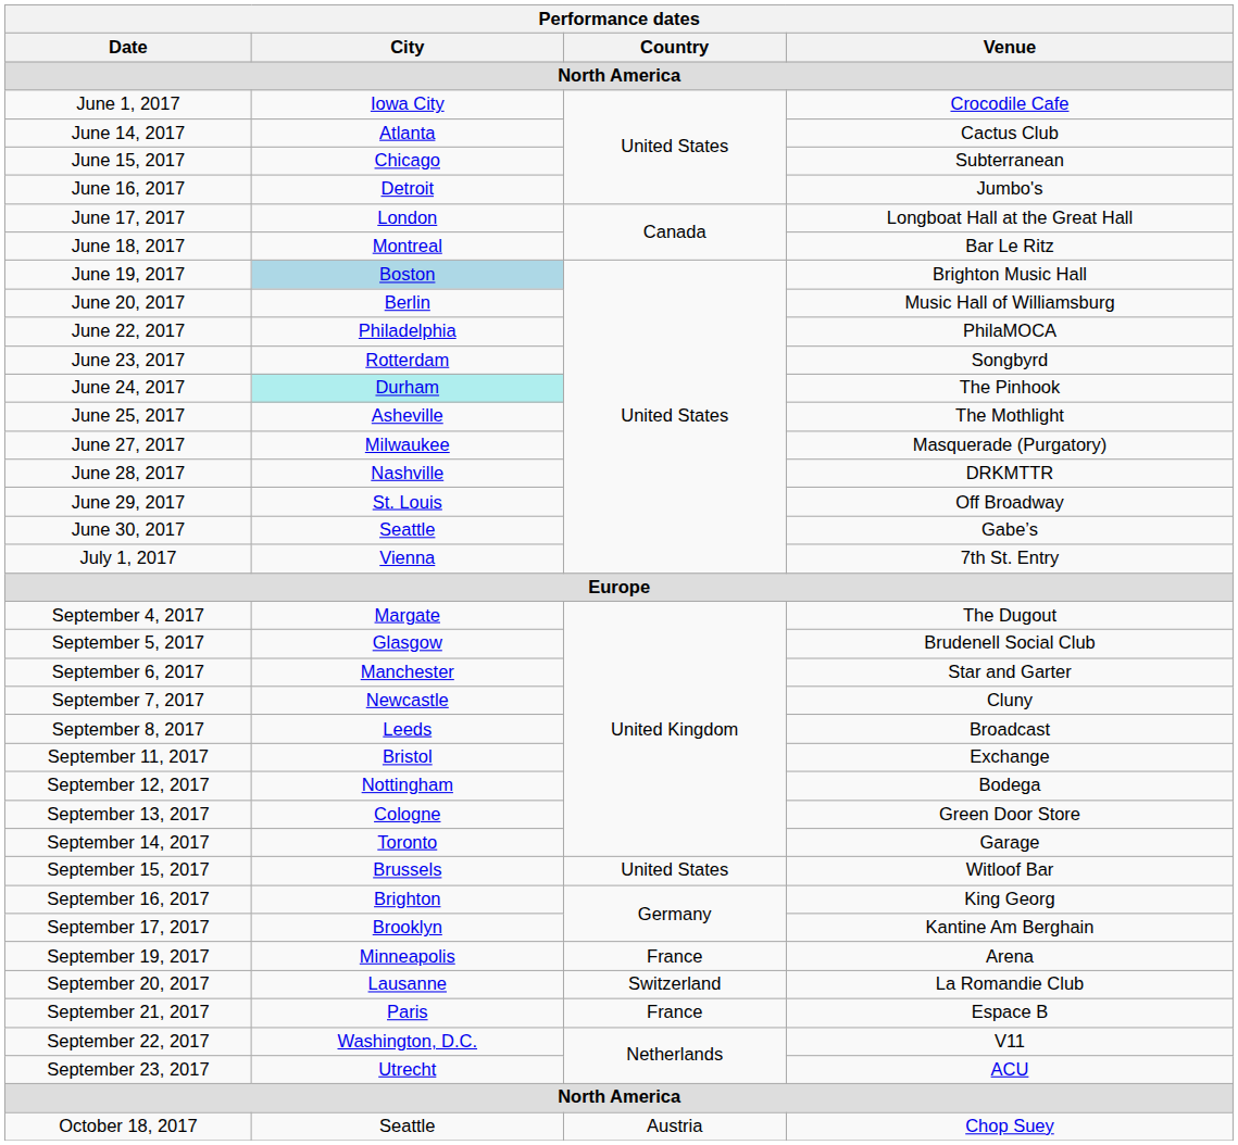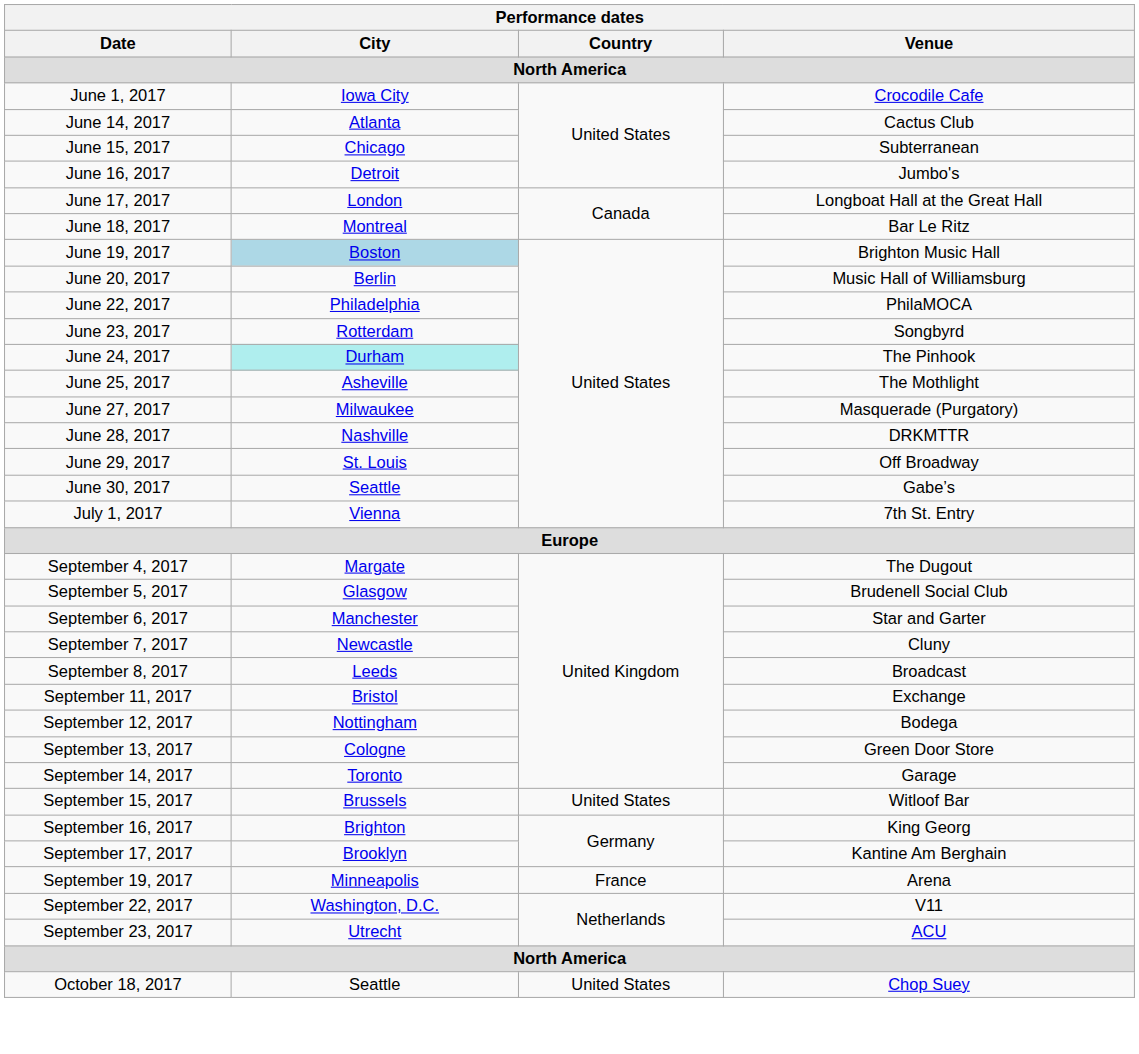 <table class="wikitable collapsible collapsed">
 <tr>
 <th colspan=4 width="1090">Performance dates</th>
 </tr>
 <tr bgcolor="#CCCCCC">
 <th width="200">Date</th>
 <th width="255">City</th>
 <th width="180">Country</th>
 <th width="369">Venue</th>
 </tr>
 <tr bgcolor="#DDDDDD">
 <td colspan=4 align=center><strong>North America</strong></td>
 </tr>
 <tr>
 <td align="center">June 1, 2017</td>
 <td align="center"><a href='#'>Iowa City</a></td>
 <td align="center" rowspan="4">United States</td>
 <td align="center"><a href='#'>Crocodile Cafe</a></td>
 </tr>
 <tr>
 <td align="center">June 14, 2017</td>
 <td align="center"><a href='#'>Atlanta</a></td>
 <td align="center">Cactus Club</td>
 </tr>
 <tr>
 <td align="center">June 15, 2017</td>
 <td align="center"><a href='#'>Chicago</a></td>
 <td align="center">Subterranean</td>
 </tr>
 <tr>
 <td align="center">June 16, 2017</td>
 <td align="center"><a href='#'>Detroit</a></td>
 <td align="center">Jumbo's</td>
 </tr>
 <tr>
 <td align="center">June 17, 2017</td>
 <td align="center"><a href='#'>London</a></td>
 <td align="center" rowspan="2">Canada</td>
 <td align="center">Longboat Hall at the Great Hall</td>
 </tr>
 <tr>
 <td align="center">June 18, 2017</td>
 <td align="center"><a href='#'>Montreal</a></td>
 <td align="center">Bar Le Ritz</td>
 </tr>
 <tr>
 <td align="center">June 19, 2017</td>
 <td align="center" style="background: lightblue;"><a href='#'>Boston</a></td>
 <td align="center" rowspan="11">United States</td>
 <td align="center">Brighton Music Hall</td>
 </tr>
 <tr>
 <td align="center">June 20, 2017</td>
 <td align="center"><a href='#'>Berlin</a></td>
 <td align="center">Music Hall of Williamsburg</td>
 </tr>
 <tr>
 <td align="center">June 22, 2017</td>
 <td align="center"><a href='#'>Philadelphia</a></td>
 <td align="center">PhilaMOCA</td>
 </tr>
 <tr>
 <td align="center">June 23, 2017</td>
 <td align="center"><a href='#'>Rotterdam</a></td>
 <td align="center">Songbyrd</td>
 </tr>
 <tr>
 <td align="center">June 24, 2017</td>
 <td align="center" style="background: paleturquoise;"><a href='#'>Durham</a></td>
 <td align="center">The Pinhook</td>
 </tr>
 <tr>
 <td align="center">June 25, 2017</td>
 <td align="center"><a href='#'>Asheville</a></td>
 <td align="center">The Mothlight</td>
 </tr>
 <tr>
 <td align="center">June 27, 2017</td>
 <td align="center"><a href='#'>Milwaukee</a></td>
 <td align="center">Masquerade (Purgatory)</td>
 </tr>
 <tr>
 <td align="center">June 28, 2017</td>
 <td align="center"><a href='#'>Nashville</a></td>
 <td align="center">DRKMTTR</td>
 </tr>
 <tr>
 <td align="center">June 29, 2017</td>
 <td align="center"><a href='#'>St. Louis</a></td>
 <td align="center">Off Broadway</td>
 </tr>
 <tr>
 <td align="center">June 30, 2017</td>
 <td align="center"><a href='#'>Seattle</a></td>
 <td align="center">Gabe’s</td>
 </tr>
 <tr>
 <td align="center">July 1, 2017</td>
 <td align="center"><a href='#'>Vienna</a></td>
 <td align="center">7th St. Entry</td>
 </tr>
 <tr bgcolor="#DDDDDD">
 <td colspan=4 align=center><strong>Europe</strong></td>
 </tr>
 <tr>
 <td align="center">September 4, 2017</td>
 <td align="center"><a href='#'>Margate</a></td>
 <td align="center" rowspan="9">United Kingdom</td>
 <td align="center">The Dugout</td>
 </tr>
 <tr>
 <td align="center">September 5, 2017</td>
 <td align="center"><a href='#'>Glasgow</a></td>
 <td align="center">Brudenell Social Club</td>
 </tr>
 <tr>
 <td align="center">September 6, 2017</td>
 <td align="center"><a href='#'>Manchester</a></td>
 <td align="center">Star and Garter</td>
 </tr>
 <tr>
 <td align="center">September 7, 2017</td>
 <td align="center"><a href='#'>Newcastle</a></td>
 <td align="center">Cluny</td>
 </tr>
 <tr>
 <td align="center">September 8, 2017</td>
 <td align="center"><a href='#'>Leeds</a></td>
 <td align="center">Broadcast</td>
 </tr>
 <tr>
 <td align="center">September 11, 2017</td>
 <td align="center"><a href='#'>Bristol</a></td>
 <td align="center">Exchange</td>
 </tr>
 <tr>
 <td align="center">September 12, 2017</td>
 <td align="center"><a href='#'>Nottingham</a></td>
 <td align="center">Bodega</td>
 </tr>
 <tr>
 <td align="center">September 13, 2017</td>
 <td align="center"><a href='#'>Cologne</a></td>
 <td align="center">Green Door Store</td>
 </tr>
 <tr>
 <td align="center">September 14, 2017</td>
 <td align="center"><a href='#'>Toronto</a></td>
 <td align="center">Garage</td>
 </tr>
 <tr>
 <td align="center">September 15, 2017</td>
 <td align="center"><a href='#'>Brussels</a></td>
 <td align="center">United States</td>
 <td align="center">Witloof Bar</td>
 </tr>
 <tr>
 <td align="center">September 16, 2017</td>
 <td align="center"><a href='#'>Brighton</a></td>
 <td align="center" rowspan="2">Germany</td>
 <td align="center">King Georg</td>
 </tr>
 <tr>
 <td align="center">September 17, 2017</td>
 <td align="center"><a href='#'>Brooklyn</a></td>
 <td align="center">Kantine Am Berghain</td>
 </tr>
 <tr>
 <td align="center">September 19, 2017</td>
 <td align="center"><a href='#'>Minneapolis</a></td>
 <td align="center">France</td>
 <td align="center">Arena</td>
 </tr>
 <tr>
-<td align="center">September 20, 2017</td>
-<td align="center"><a href='#'>Lausanne</a></td>
-<td align="center">Switzerland</td>
-<td align="center">La Romandie Club</td>
-</tr>
-<tr>
-<td align="center">September 21, 2017</td>
-<td align="center"><a href='#'>Paris</a></td>
-<td align="center">France</td>
-<td align="center">Espace B</td>
-</tr>
-<tr>
 <td align="center">September 22, 2017</td>
 <td align="center"><a href='#'>Washington, D.C.</a></td>
 <td align="center" rowspan="2">Netherlands</td>
 <td align="center">V11</td>
 </tr>
 <tr>
 <td align="center">September 23, 2017</td>
 <td align="center"><a href='#'>Utrecht</a></td>
 <td align="center"><a href='#'>ACU</a></td>
 </tr>
 <tr bgcolor="#DDDDDD">
 <td colspan=4 align=center><strong>North America</strong></td>
 </tr>
 <tr>
 <td align="center">October 18, 2017</td>
 <td align="center">Seattle</td>
-<td align="center">Austria</td>
+<td align="center">United States</td>
 <td align="center"><a href='#'>Chop Suey</a></td>
 </tr>
 </table>
